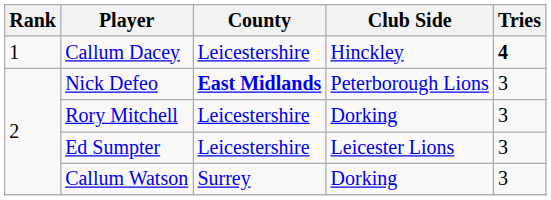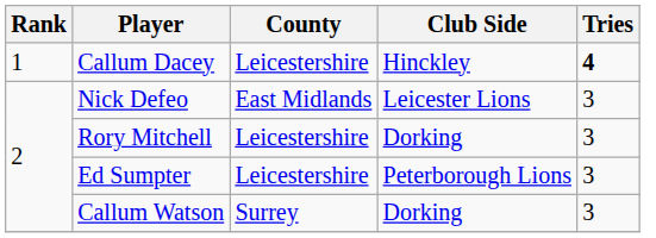 <table class="wikitable">
 <tr>
 <th>Rank</th>
 <th>Player</th>
 <th>County</th>
 <th>Club Side</th>
 <th>Tries</th>
 </tr>
 <tr>
 <td>1</td>
 <td> <a href='#'>Callum Dacey</a></td>
 <td><a href='#'>Leicestershire</a></td>
 <td><a href='#'>Hinckley</a></td>
 <td><strong>4</strong></td>
 </tr>
 <tr>
 <td rowspan=4>2</td>
 <td> <a href='#'>Nick Defeo</a></td>
-<td><strong><a href='#'>East Midlands</a></strong></td>
-<td><a href='#'>Peterborough Lions</a></td>
+<td><a href='#'>East Midlands</a></td>
+<td><a href='#'>Leicester Lions</a></td>
 <td>3</td>
 </tr>
 <tr>
 <td> <a href='#'>Rory Mitchell</a></td>
 <td><a href='#'>Leicestershire</a></td>
 <td><a href='#'>Dorking</a></td>
 <td>3</td>
 </tr>
 <tr>
 <td> <a href='#'>Ed Sumpter</a></td>
 <td><a href='#'>Leicestershire</a></td>
-<td><a href='#'>Leicester Lions</a></td>
+<td><a href='#'>Peterborough Lions</a></td>
 <td>3</td>
 </tr>
 <tr>
 <td> <a href='#'>Callum Watson</a></td>
 <td><a href='#'>Surrey</a></td>
 <td><a href='#'>Dorking</a></td>
 <td>3</td>
 </tr>
 <tr>
 </tr>
 </table>
